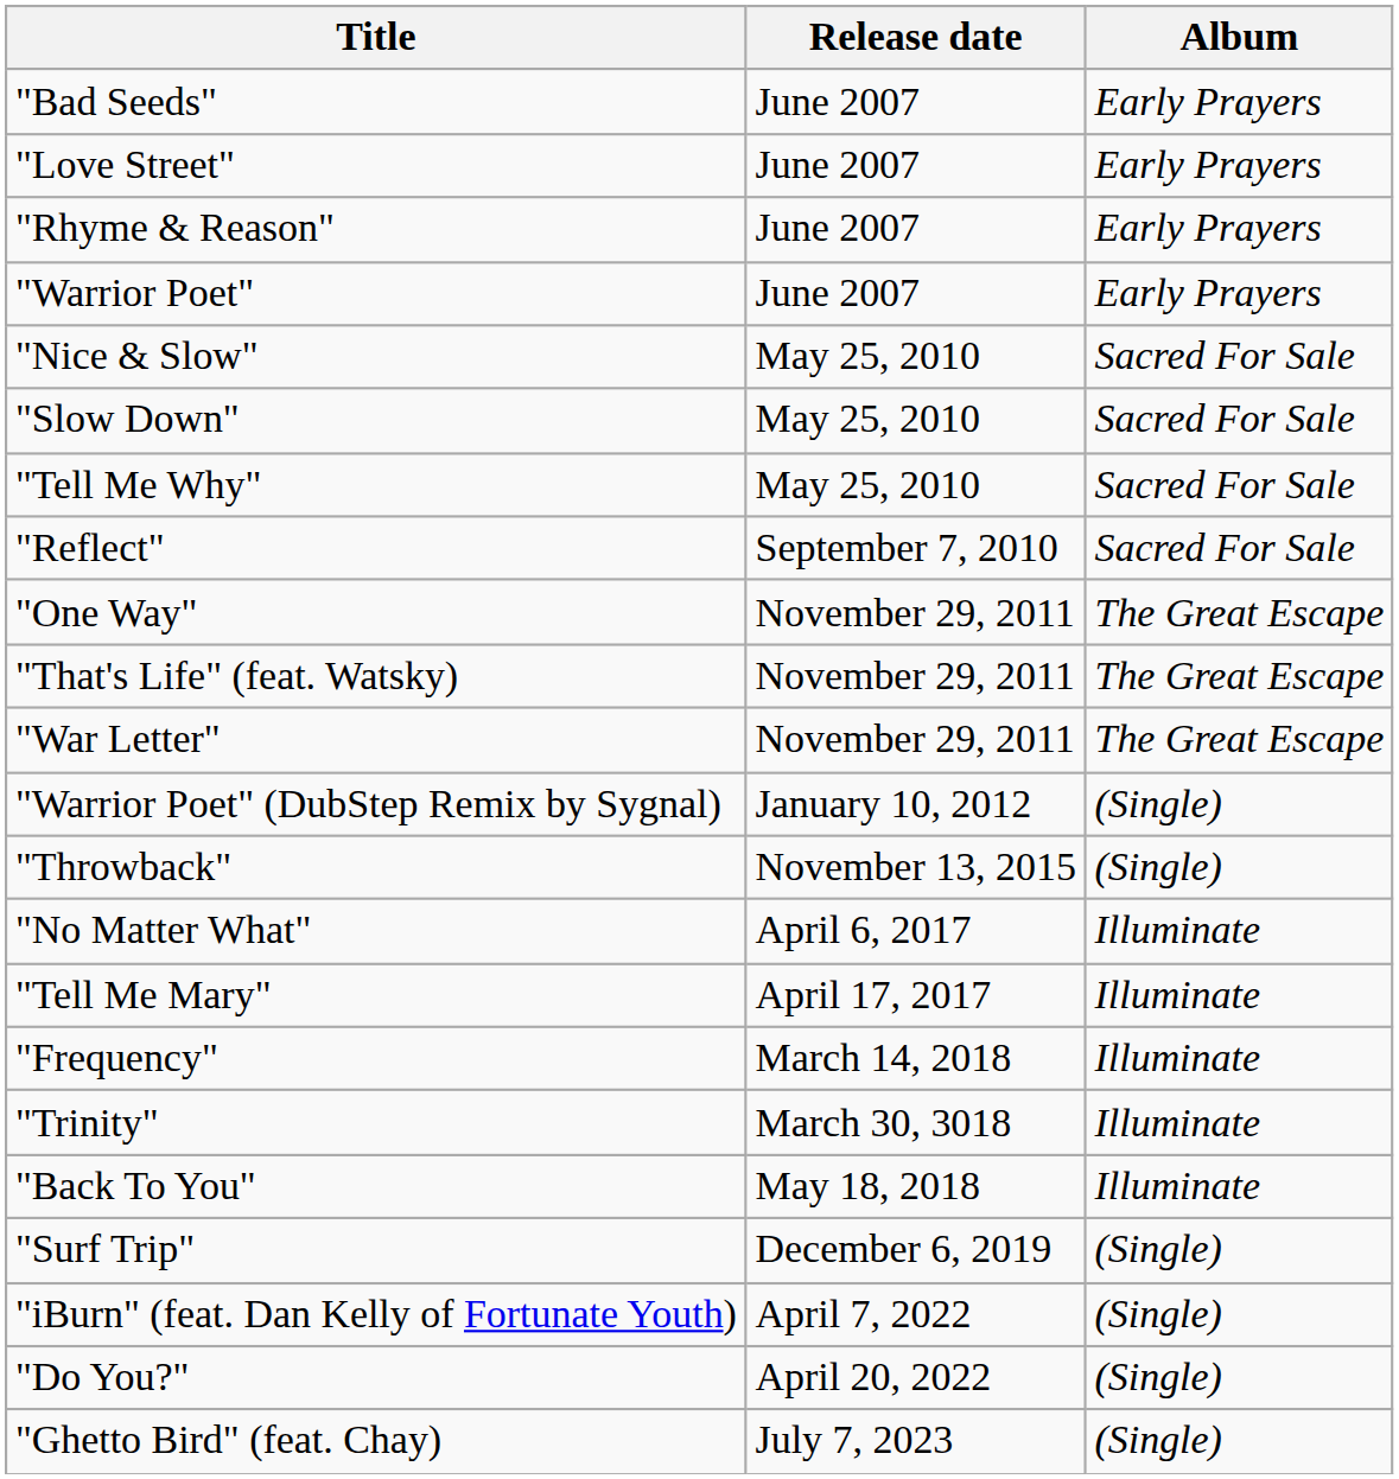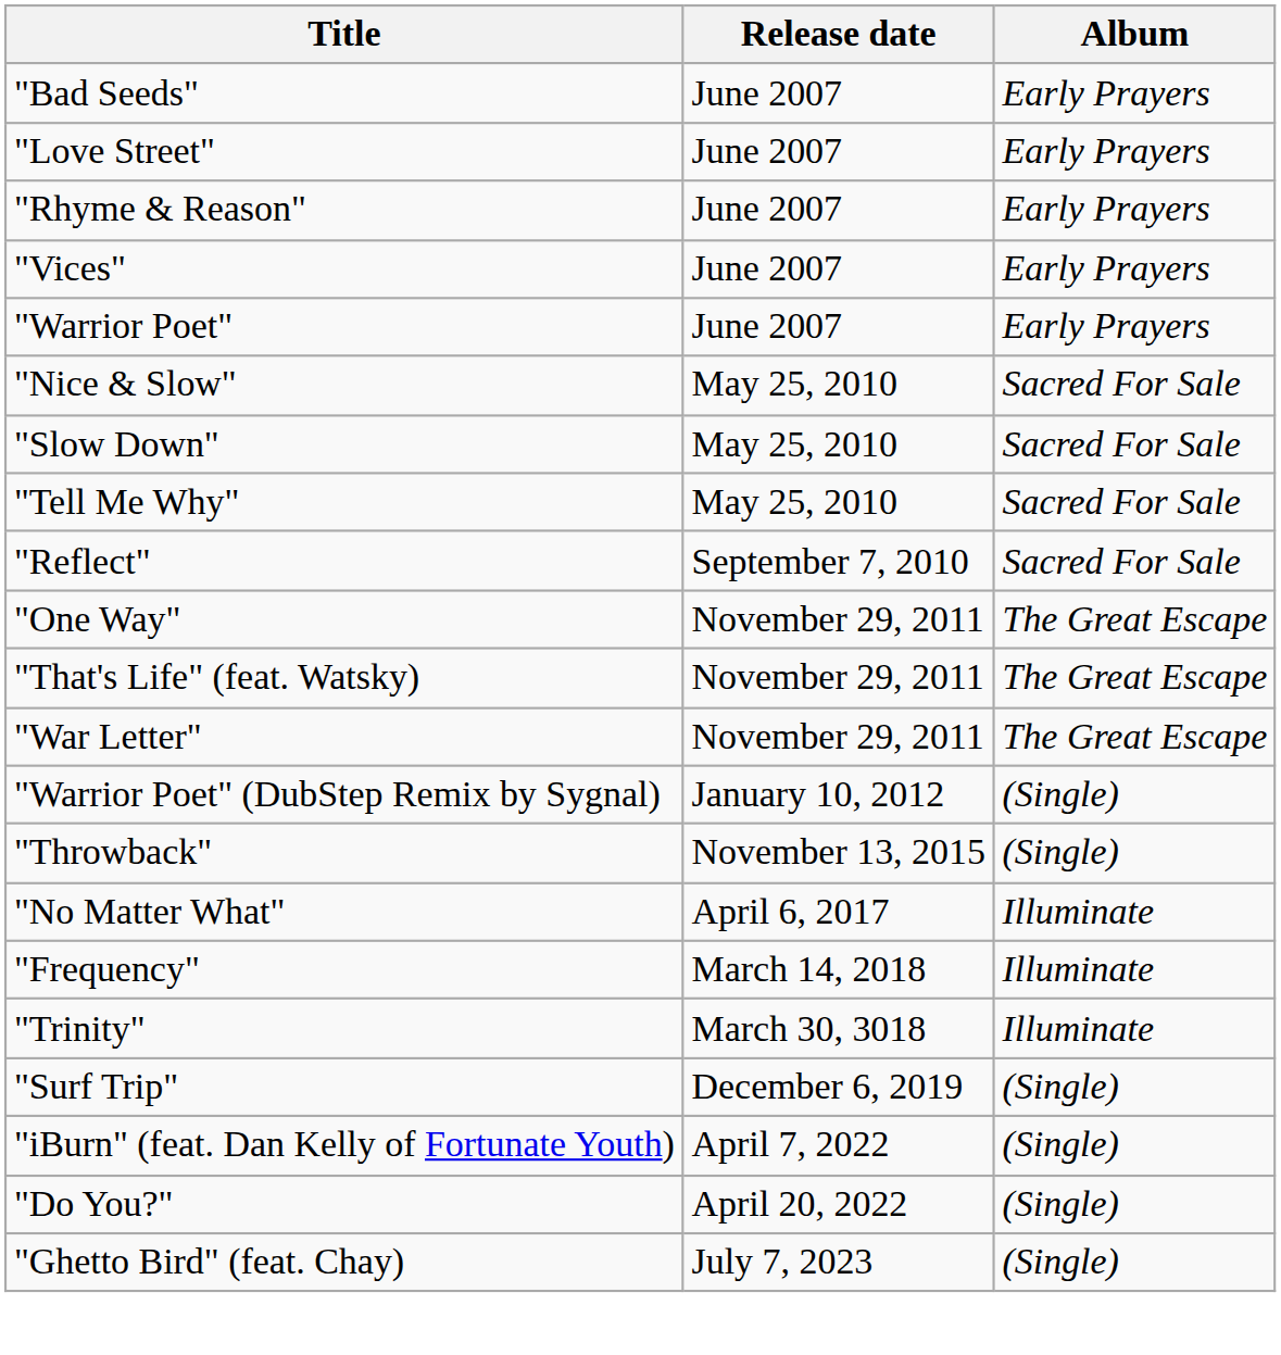 <table class="wikitable">
 <tr>
 <th>Title</th>
 <th>Release date</th>
 <th>Album</th>
 </tr>
 <tr>
 <td>"Bad Seeds"</td>
 <td>June 2007</td>
 <td><em>Early Prayers</em></td>
 </tr>
 <tr>
 <td>"Love Street"</td>
 <td>June 2007</td>
 <td><em>Early Prayers</em></td>
 </tr>
 <tr>
 <td>"Rhyme & Reason"</td>
+<td>June 2007</td>
+<td><em>Early Prayers</em></td>
+</tr>
+<tr>
+<td>"Vices"</td>
 <td>June 2007</td>
 <td><em>Early Prayers</em></td>
 </tr>
 <tr>
 <td>"Warrior Poet"</td>
 <td>June 2007</td>
 <td><em>Early Prayers</em></td>
 </tr>
 <tr>
 <td>"Nice & Slow"</td>
 <td>May 25, 2010</td>
 <td><em>Sacred For Sale</em></td>
 </tr>
 <tr>
 <td>"Slow Down"</td>
 <td>May 25, 2010</td>
 <td><em>Sacred For Sale</em></td>
 </tr>
 <tr>
 <td>"Tell Me Why"</td>
 <td>May 25, 2010</td>
 <td><em>Sacred For Sale</em></td>
 </tr>
 <tr>
 <td>"Reflect"</td>
 <td>September 7, 2010</td>
 <td><em>Sacred For Sale</em></td>
 </tr>
 <tr>
 <td>"One Way"</td>
 <td>November 29, 2011</td>
 <td><em>The Great Escape</em></td>
 </tr>
 <tr>
 <td>"That's Life" (feat. Watsky)</td>
 <td>November 29, 2011</td>
 <td><em>The Great Escape</em></td>
 </tr>
 <tr>
 <td>"War Letter"</td>
 <td>November 29, 2011</td>
 <td><em>The Great Escape</em></td>
 </tr>
 <tr>
 <td>"Warrior Poet" (DubStep Remix by Sygnal)</td>
 <td>January 10, 2012</td>
 <td><em>(Single)</em></td>
 </tr>
 <tr>
 <td>"Throwback"</td>
 <td>November 13, 2015</td>
 <td><em>(Single)</em></td>
 </tr>
 <tr>
 <td>"No Matter What"</td>
 <td>April 6, 2017</td>
 <td><em>Illuminate</em></td>
 </tr>
 <tr>
-<td>"Tell Me Mary"</td>
-<td>April 17, 2017</td>
-<td><em>Illuminate</em></td>
-</tr>
-<tr>
 <td>"Frequency"</td>
 <td>March 14, 2018</td>
 <td><em>Illuminate</em></td>
 </tr>
 <tr>
 <td>"Trinity"</td>
 <td>March 30, 3018</td>
-<td><em>Illuminate</em></td>
-</tr>
-<tr>
-<td>"Back To You"</td>
-<td>May 18, 2018</td>
 <td><em>Illuminate</em></td>
 </tr>
 <tr>
 <td>"Surf Trip"</td>
 <td>December 6, 2019</td>
 <td><em>(Single)</em></td>
 </tr>
 <tr>
 <td>"iBurn" (feat. Dan Kelly of <a href='#'>Fortunate Youth</a>)</td>
 <td>April 7, 2022</td>
 <td><em>(Single)</em></td>
 </tr>
 <tr>
 <td>"Do You?"</td>
 <td>April 20, 2022</td>
 <td><em>(Single)</em></td>
 </tr>
 <tr>
 <td>"Ghetto Bird" (feat. Chay)</td>
 <td>July 7, 2023</td>
 <td><em>(Single)</em></td>
 </tr>
 </table>
